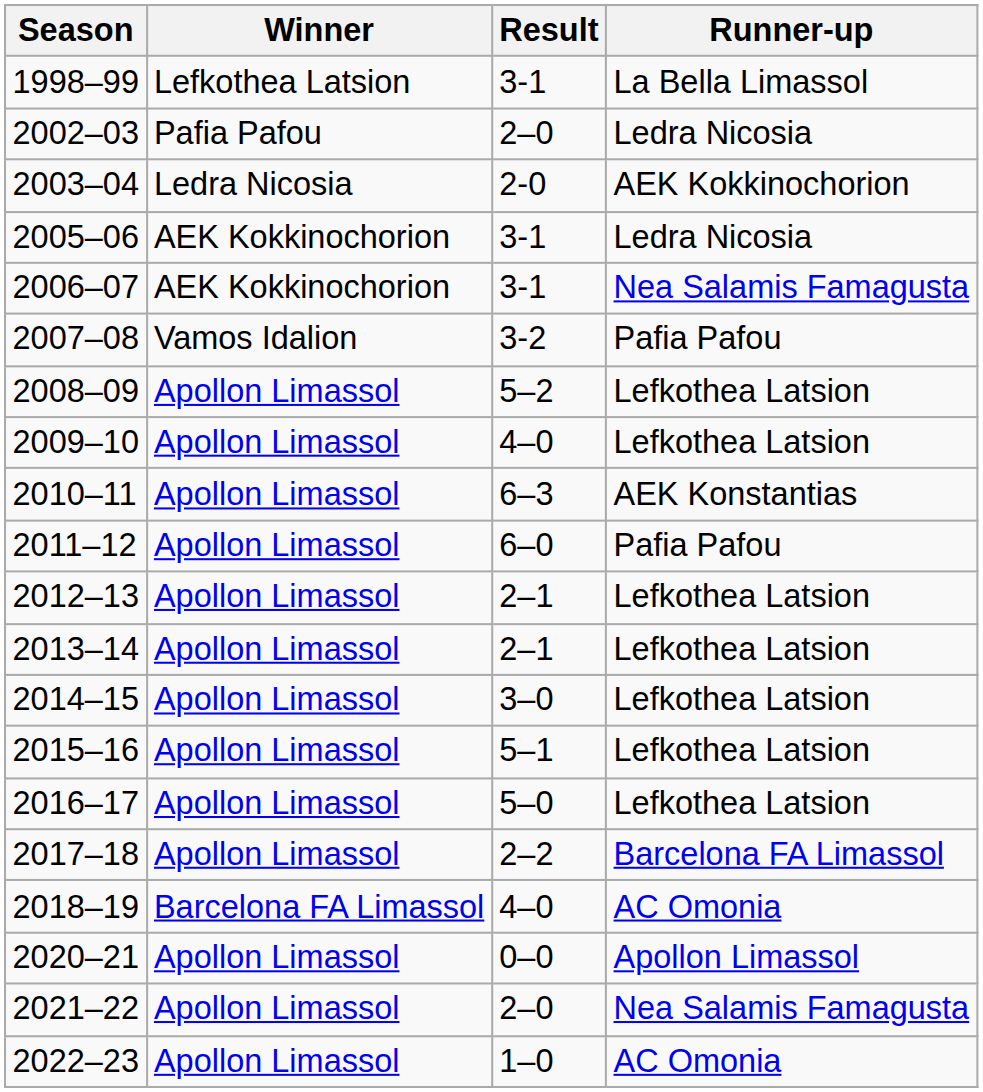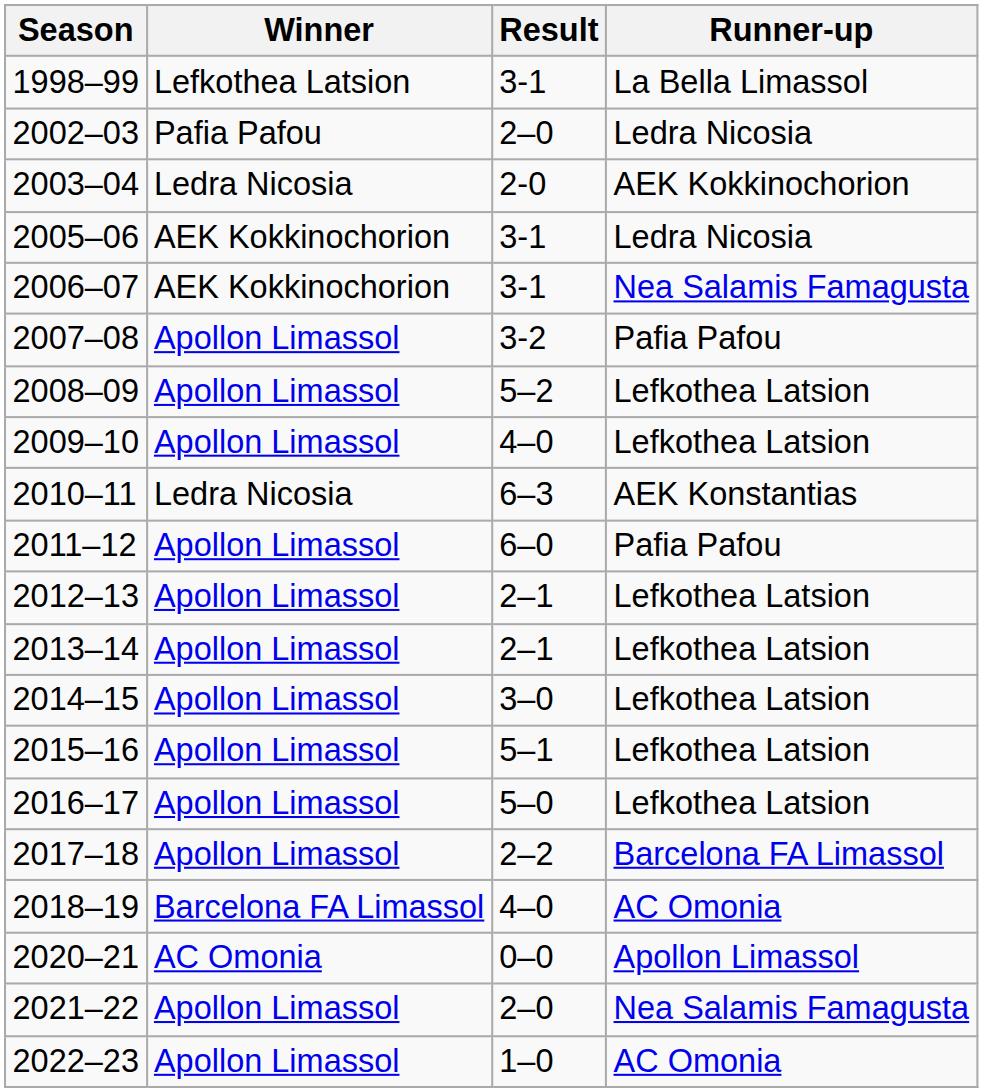 <table class="sortable wikitable">
 <tr>
 <th>Season</th>
 <th>Winner</th>
 <th>Result</th>
 <th>Runner-up</th>
 </tr>
 <tr>
 <td>1998–99</td>
 <td>Lefkothea Latsion</td>
 <td>3-1</td>
 <td>La Bella Limassol</td>
 </tr>
 <tr>
 <td>2002–03</td>
 <td>Pafia Pafou</td>
 <td>2–0</td>
 <td>Ledra Nicosia</td>
 </tr>
 <tr>
 <td>2003–04</td>
 <td>Ledra Nicosia</td>
 <td>2-0</td>
 <td>AEK Kokkinochorion</td>
 </tr>
 <tr>
 <td>2005–06</td>
 <td>AEK Kokkinochorion</td>
 <td>3-1</td>
 <td>Ledra Nicosia</td>
 </tr>
 <tr>
 <td>2006–07</td>
 <td>AEK Kokkinochorion</td>
 <td>3-1</td>
 <td><a href='#'>Nea Salamis Famagusta</a></td>
 </tr>
 <tr>
 <td>2007–08</td>
-<td>Vamos Idalion</td>
+<td><a href='#'>Apollon Limassol</a></td>
 <td>3-2</td>
 <td>Pafia Pafou</td>
 </tr>
 <tr>
 <td>2008–09</td>
 <td><a href='#'>Apollon Limassol</a></td>
 <td>5–2</td>
 <td>Lefkothea Latsion</td>
 </tr>
 <tr>
 <td>2009–10</td>
 <td><a href='#'>Apollon Limassol</a></td>
 <td>4–0</td>
 <td>Lefkothea Latsion</td>
 </tr>
 <tr>
 <td>2010–11</td>
-<td><a href='#'>Apollon Limassol</a></td>
+<td>Ledra Nicosia</td>
 <td>6–3</td>
 <td>AEK Konstantias</td>
 </tr>
 <tr>
 <td>2011–12</td>
 <td><a href='#'>Apollon Limassol</a></td>
 <td>6–0</td>
 <td>Pafia Pafou</td>
 </tr>
 <tr>
 <td>2012–13</td>
 <td><a href='#'>Apollon Limassol</a></td>
 <td>2–1</td>
 <td>Lefkothea Latsion</td>
 </tr>
 <tr>
 <td>2013–14</td>
 <td><a href='#'>Apollon Limassol</a></td>
 <td>2–1</td>
 <td>Lefkothea Latsion</td>
 </tr>
 <tr>
 <td>2014–15</td>
 <td><a href='#'>Apollon Limassol</a></td>
 <td>3–0</td>
 <td>Lefkothea Latsion</td>
 </tr>
 <tr>
 <td>2015–16</td>
 <td><a href='#'>Apollon Limassol</a></td>
 <td>5–1</td>
 <td>Lefkothea Latsion</td>
 </tr>
 <tr>
 <td>2016–17</td>
 <td><a href='#'>Apollon Limassol</a></td>
 <td>5–0</td>
 <td>Lefkothea Latsion</td>
 </tr>
 <tr>
 <td>2017–18</td>
 <td><a href='#'>Apollon Limassol</a></td>
 <td>2–2 </td>
 <td><a href='#'>Barcelona FA Limassol</a></td>
 </tr>
 <tr>
 <td>2018–19</td>
 <td><a href='#'>Barcelona FA Limassol</a></td>
 <td>4–0</td>
 <td><a href='#'>AC Omonia</a></td>
 </tr>
 <tr>
 <td>2020–21</td>
-<td><a href='#'>Apollon Limassol</a></td>
+<td><a href='#'>AC Omonia</a></td>
 <td>0–0 </td>
 <td><a href='#'>Apollon Limassol</a></td>
 </tr>
 <tr>
 <td>2021–22</td>
 <td><a href='#'>Apollon Limassol</a></td>
 <td>2–0</td>
 <td><a href='#'>Nea Salamis Famagusta</a></td>
 </tr>
 <tr>
 <td>2022–23</td>
 <td><a href='#'>Apollon Limassol</a></td>
 <td>1–0</td>
 <td><a href='#'>AC Omonia</a></td>
 </tr>
 </table>
